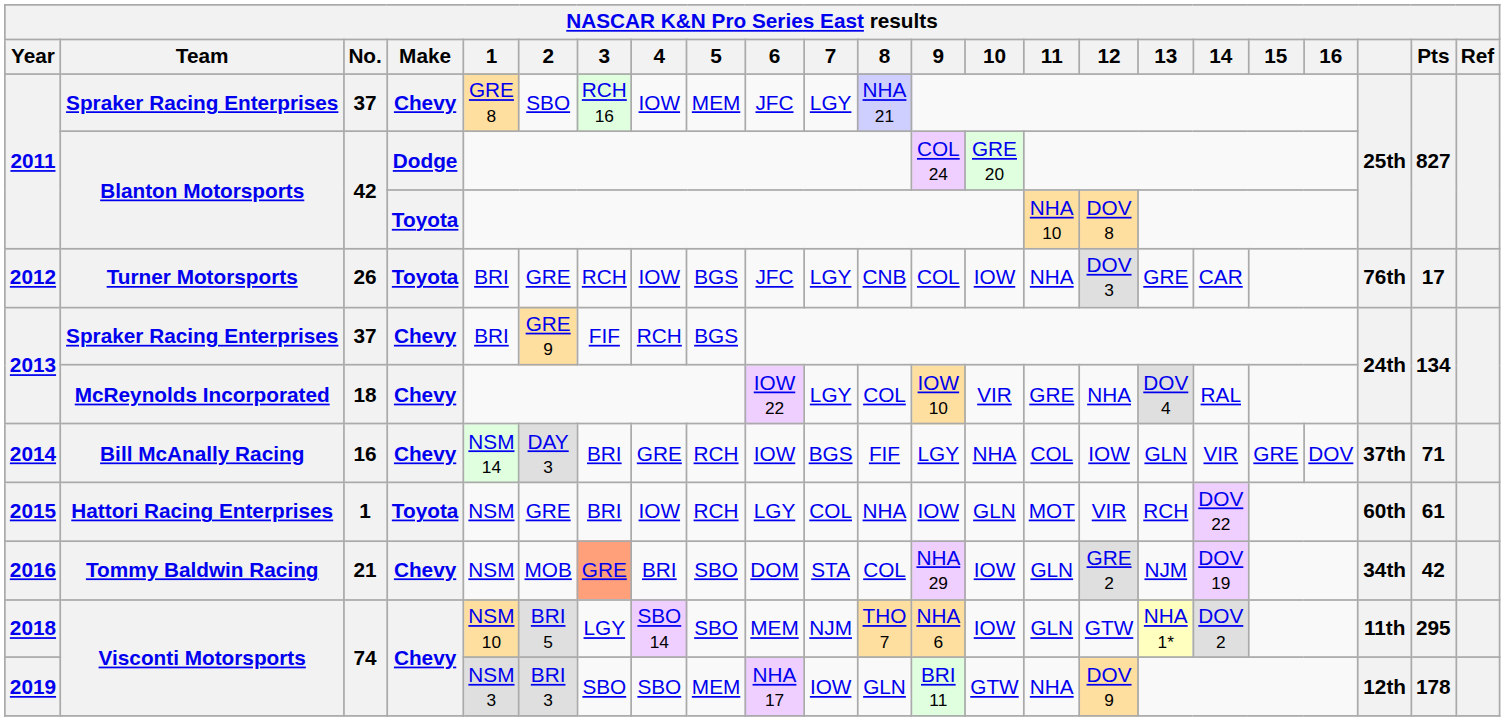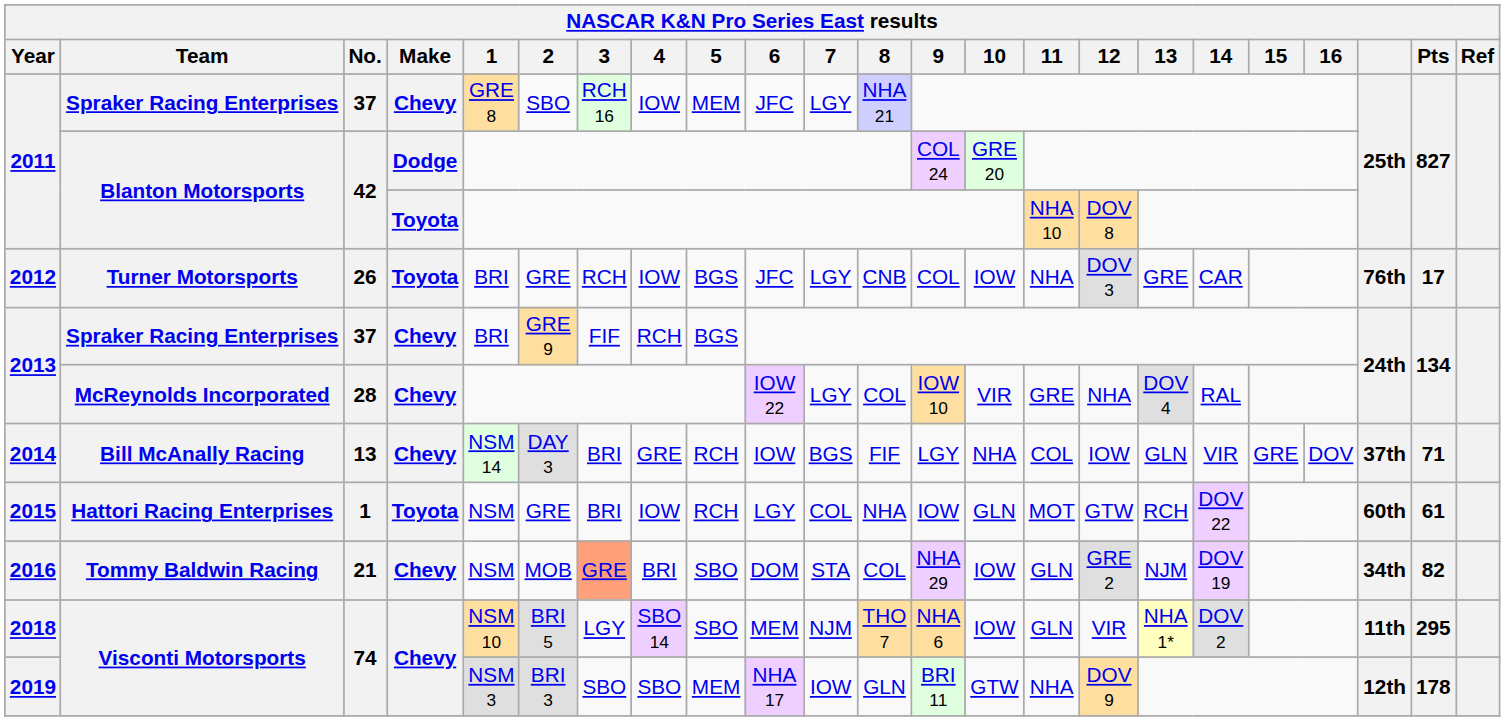 <table class="wikitable" style="text-align:center; font-size:75%">
 <tr>
 <th colspan=23><a href='#'>NASCAR K&N Pro Series East</a> results</th>
 </tr>
 <tr>
 <th>Year</th>
 <th>Team</th>
 <th>No.</th>
 <th>Make</th>
 <th>1</th>
 <th>2</th>
 <th>3</th>
 <th>4</th>
 <th>5</th>
 <th>6</th>
 <th>7</th>
 <th>8</th>
 <th>9</th>
 <th>10</th>
 <th>11</th>
 <th>12</th>
 <th>13</th>
 <th>14</th>
 <th>15</th>
 <th>16</th>
 <th></th>
 <th>Pts</th>
 <th>Ref</th>
 </tr>
 <tr>
 <th rowspan=3><a href='#'>2011</a></th>
 <th><a href='#'>Spraker Racing Enterprises</a></th>
 <th>37</th>
 <th><a href='#'>Chevy</a></th>
 <td style="background-color:#FFDF9F"><a href='#'>GRE</a><br><small>8</small></td>
 <td><a href='#'>SBO</a></td>
 <td style="background-color:#DFFFDF"><a href='#'>RCH</a><br><small>16</small></td>
 <td><a href='#'>IOW</a></td>
 <td><a href='#'>MEM</a></td>
 <td><a href='#'>JFC</a></td>
 <td><a href='#'>LGY</a></td>
 <td style="background-color:#CFCFFF"><a href='#'>NHA</a><br><small>21</small></td>
 <td colspan=8></td>
 <th rowspan=3>25th</th>
 <th rowspan=3>827</th>
 <th rowspan=3></th>
 </tr>
 <tr>
 <th rowspan=2><a href='#'>Blanton Motorsports</a></th>
 <th rowspan=2>42</th>
 <th><a href='#'>Dodge</a></th>
 <td colspan=8></td>
 <td style="background-color:#EFCFFF"><a href='#'>COL</a><br><small>24</small></td>
 <td style="background-color:#DFFFDF"><a href='#'>GRE</a><br><small>20</small></td>
 <td colspan=6></td>
 </tr>
 <tr>
 <th><a href='#'>Toyota</a></th>
 <td colspan=10></td>
 <td style="background-color:#FFDF9F"><a href='#'>NHA</a><br><small>10</small></td>
 <td style="background-color:#FFDF9F"><a href='#'>DOV</a><br><small>8</small></td>
 <td colspan=4></td>
 </tr>
 <tr>
 <th><a href='#'>2012</a></th>
 <th><a href='#'>Turner Motorsports</a></th>
 <th>26</th>
 <th><a href='#'>Toyota</a></th>
 <td><a href='#'>BRI</a></td>
 <td><a href='#'>GRE</a></td>
 <td><a href='#'>RCH</a></td>
 <td><a href='#'>IOW</a></td>
 <td><a href='#'>BGS</a></td>
 <td><a href='#'>JFC</a></td>
 <td><a href='#'>LGY</a></td>
 <td><a href='#'>CNB</a></td>
 <td><a href='#'>COL</a></td>
 <td><a href='#'>IOW</a></td>
 <td><a href='#'>NHA</a></td>
 <td style="background-color:#DFDFDF"><a href='#'>DOV</a><br><small>3</small></td>
 <td><a href='#'>GRE</a></td>
 <td><a href='#'>CAR</a></td>
 <td colspan=2></td>
 <th>76th</th>
 <th>17</th>
 <th></th>
 </tr>
 <tr>
 <th rowspan=2><a href='#'>2013</a></th>
 <th><a href='#'>Spraker Racing Enterprises</a></th>
 <th>37</th>
 <th><a href='#'>Chevy</a></th>
 <td><a href='#'>BRI</a></td>
 <td style="background-color:#FFDF9F"><a href='#'>GRE</a><br><small>9</small></td>
 <td><a href='#'>FIF</a></td>
 <td><a href='#'>RCH</a></td>
 <td><a href='#'>BGS</a></td>
 <td colspan=11></td>
 <th rowspan=2>24th</th>
 <th rowspan=2>134</th>
 <th rowspan=2></th>
 </tr>
 <tr>
 <th><a href='#'>McReynolds Incorporated</a></th>
-<th>18</th>
+<th>28</th>
 <th><a href='#'>Chevy</a></th>
 <td colspan=5></td>
 <td style="background-color:#EFCFFF"><a href='#'>IOW</a><br><small>22</small></td>
 <td><a href='#'>LGY</a></td>
 <td><a href='#'>COL</a></td>
 <td style="background-color:#FFDF9F"><a href='#'>IOW</a><br><small>10</small></td>
 <td><a href='#'>VIR</a></td>
 <td><a href='#'>GRE</a></td>
 <td><a href='#'>NHA</a></td>
 <td style="background-color:#DFDFDF"><a href='#'>DOV</a><br><small>4</small></td>
 <td><a href='#'>RAL</a></td>
 <td colspan=2></td>
 </tr>
 <tr>
 <th><a href='#'>2014</a></th>
 <th><a href='#'>Bill McAnally Racing</a></th>
-<th>16</th>
+<th>13</th>
 <th><a href='#'>Chevy</a></th>
 <td style="background-color:#DFFFDF"><a href='#'>NSM</a><br><small>14</small></td>
 <td style="background-color:#DFDFDF"><a href='#'>DAY</a><br><small>3</small></td>
 <td><a href='#'>BRI</a></td>
 <td><a href='#'>GRE</a></td>
 <td><a href='#'>RCH</a></td>
 <td><a href='#'>IOW</a></td>
 <td><a href='#'>BGS</a></td>
 <td><a href='#'>FIF</a></td>
 <td><a href='#'>LGY</a></td>
 <td><a href='#'>NHA</a></td>
 <td><a href='#'>COL</a></td>
 <td><a href='#'>IOW</a></td>
 <td><a href='#'>GLN</a></td>
 <td><a href='#'>VIR</a></td>
 <td><a href='#'>GRE</a></td>
 <td><a href='#'>DOV</a></td>
 <th>37th</th>
 <th>71</th>
 <th></th>
 </tr>
 <tr>
 <th><a href='#'>2015</a></th>
 <th><a href='#'>Hattori Racing Enterprises</a></th>
 <th>1</th>
 <th><a href='#'>Toyota</a></th>
 <td><a href='#'>NSM</a></td>
 <td><a href='#'>GRE</a></td>
 <td><a href='#'>BRI</a></td>
 <td><a href='#'>IOW</a></td>
 <td><a href='#'>RCH</a></td>
 <td><a href='#'>LGY</a></td>
 <td><a href='#'>COL</a></td>
 <td><a href='#'>NHA</a></td>
 <td><a href='#'>IOW</a></td>
 <td><a href='#'>GLN</a></td>
 <td><a href='#'>MOT</a></td>
-<td><a href='#'>VIR</a></td>
+<td><a href='#'>GTW</a></td>
 <td><a href='#'>RCH</a></td>
 <td style="background-color:#EFCFFF"><a href='#'>DOV</a><br><small>22</small></td>
 <td colspan=2></td>
 <th>60th</th>
 <th>61</th>
 <th></th>
 </tr>
 <tr>
 <th><a href='#'>2016</a></th>
 <th><a href='#'>Tommy Baldwin Racing</a></th>
 <th>21</th>
 <th><a href='#'>Chevy</a></th>
 <td><a href='#'>NSM</a></td>
 <td><a href='#'>MOB</a></td>
 <td style="background: lightsalmon;"><a href='#'>GRE</a></td>
 <td><a href='#'>BRI</a></td>
 <td><a href='#'>SBO</a></td>
 <td><a href='#'>DOM</a></td>
 <td><a href='#'>STA</a></td>
 <td><a href='#'>COL</a></td>
 <td style="background-color:#EFCFFF"><a href='#'>NHA</a><br><small>29</small></td>
 <td><a href='#'>IOW</a></td>
 <td><a href='#'>GLN</a></td>
 <td style="background-color:#DFDFDF"><a href='#'>GRE</a><br><small>2</small></td>
 <td><a href='#'>NJM</a></td>
 <td style="background-color:#EFCFFF"><a href='#'>DOV</a><br><small>19</small></td>
 <td colspan=2></td>
 <th>34th</th>
-<th>42</th>
+<th>82</th>
 <th></th>
 </tr>
 <tr>
 <th><a href='#'>2018</a></th>
 <th rowspan=2><a href='#'>Visconti Motorsports</a></th>
 <th rowspan=2>74</th>
 <th rowspan=2><a href='#'>Chevy</a></th>
 <td style="background-color:#FFDF9F"><a href='#'>NSM</a><br><small>10</small></td>
 <td style="background-color:#DFDFDF"><a href='#'>BRI</a><br><small>5</small></td>
 <td><a href='#'>LGY</a></td>
 <td style="background-color:#EFCFFF"><a href='#'>SBO</a><br><small>14</small></td>
 <td><a href='#'>SBO</a></td>
 <td><a href='#'>MEM</a></td>
 <td><a href='#'>NJM</a></td>
 <td style="background-color:#FFDF9F"><a href='#'>THO</a><br><small>7</small></td>
 <td style="background-color:#FFDF9F"><a href='#'>NHA</a><br><small>6</small></td>
 <td><a href='#'>IOW</a></td>
 <td><a href='#'>GLN</a></td>
-<td><a href='#'>GTW</a></td>
+<td><a href='#'>VIR</a></td>
 <td style="background-color:#FFFFBF"><a href='#'>NHA</a><br><small>1*</small></td>
 <td style="background-color:#DFDFDF"><a href='#'>DOV</a><br><small>2</small></td>
 <td colspan=2></td>
 <th>11th</th>
 <th>295</th>
 <th></th>
 </tr>
 <tr>
 <th><a href='#'>2019</a></th>
 <td style="background-color:#DFDFDF"><a href='#'>NSM</a><br><small>3</small></td>
 <td style="background-color:#DFDFDF"><a href='#'>BRI</a><br><small>3</small></td>
 <td><a href='#'>SBO</a></td>
 <td><a href='#'>SBO</a></td>
 <td><a href='#'>MEM</a></td>
 <td style="background-color:#EFCFFF"><a href='#'>NHA</a><br><small>17</small></td>
 <td><a href='#'>IOW</a></td>
 <td><a href='#'>GLN</a></td>
 <td style="background-color:#DFFFDF"><a href='#'>BRI</a><br><small>11</small></td>
 <td><a href='#'>GTW</a></td>
 <td><a href='#'>NHA</a></td>
 <td style="background-color:#FFDF9F"><a href='#'>DOV</a><br><small>9</small></td>
 <td colspan=4></td>
 <th>12th</th>
 <th>178</th>
 <th></th>
 </tr>
 </table>
